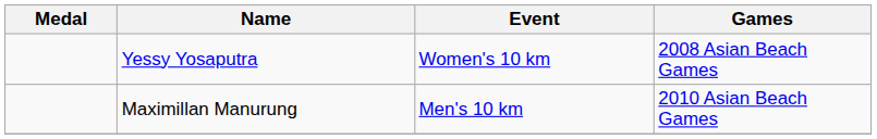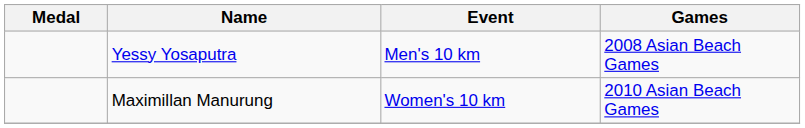 <table class="wikitable sortable" style="font-size:100%">
 <tr>
 <th width="90">Medal</th>
 <th width="250">Name</th>
 <th width="200">Event</th>
 <th width="180">Games</th>
 </tr>
 <tr>
 <td></td>
 <td><a href='#'>Yessy Yosaputra</a></td>
-<td><a href='#'>Women's 10 km</a></td>
+<td><a href='#'>Men's 10 km</a></td>
 <td><a href='#'>2008 Asian Beach Games</a></td>
 </tr>
 <tr>
 <td></td>
 <td>Maximillan Manurung</td>
-<td><a href='#'>Men's 10 km</a></td>
+<td><a href='#'>Women's 10 km</a></td>
 <td><a href='#'>2010 Asian Beach Games</a></td>
 </tr>
 <tr>
 </tr>
 </table>
